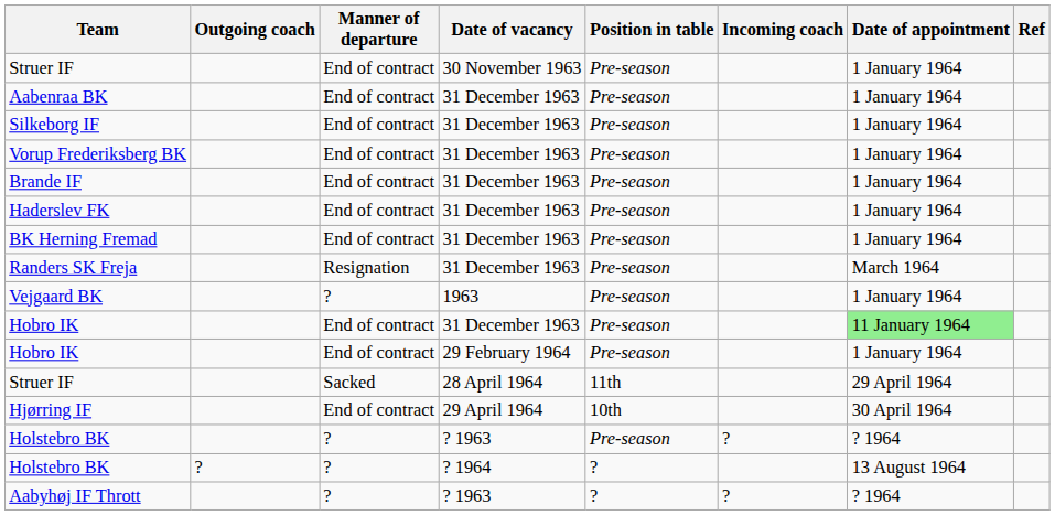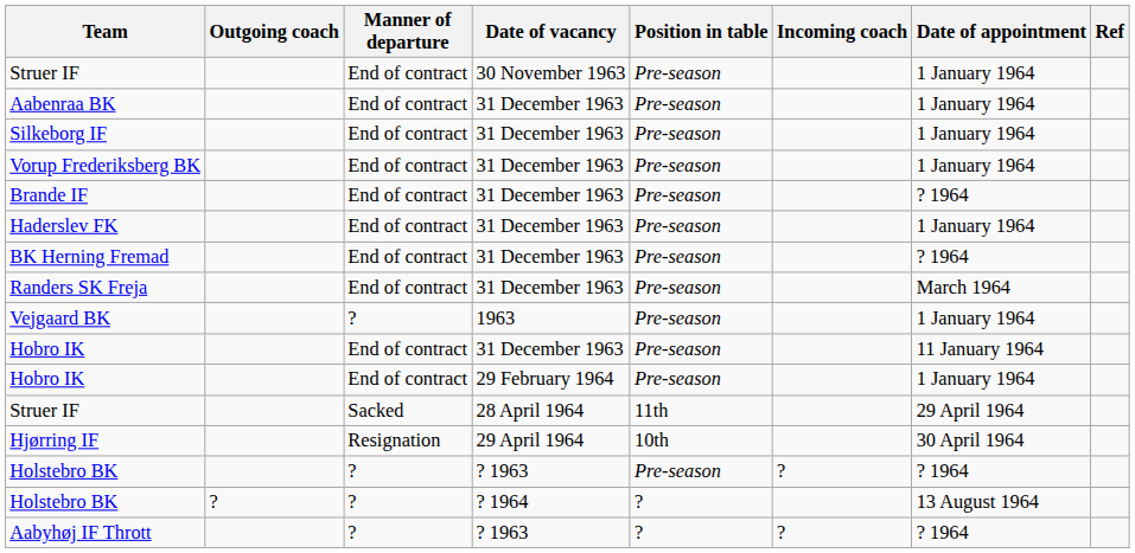 <table class="wikitable sortable">
 <tr>
 <th>Team</th>
 <th>Outgoing coach</th>
 <th>Manner of<br>departure</th>
 <th>Date of vacancy</th>
 <th>Position in table</th>
 <th>Incoming coach</th>
 <th>Date of appointment</th>
 <th>Ref</th>
 </tr>
 <tr>
 <td>Struer IF</td>
 <td> </td>
 <td>End of contract</td>
 <td>30 November 1963</td>
 <td><em>Pre-season</em></td>
 <td> </td>
 <td>1 January 1964</td>
 <td></td>
 </tr>
 <tr>
 <td><a href='#'>Aabenraa BK</a></td>
 <td> </td>
 <td>End of contract</td>
 <td>31 December 1963</td>
 <td><em>Pre-season</em></td>
 <td> </td>
 <td>1 January 1964</td>
 <td></td>
 </tr>
 <tr>
 <td><a href='#'>Silkeborg IF</a></td>
 <td> </td>
 <td>End of contract</td>
 <td>31 December 1963</td>
 <td><em>Pre-season</em></td>
 <td> </td>
 <td>1 January 1964</td>
 <td></td>
 </tr>
 <tr>
 <td><a href='#'>Vorup Frederiksberg BK</a></td>
 <td> </td>
 <td>End of contract</td>
 <td>31 December 1963</td>
 <td><em>Pre-season</em></td>
 <td> </td>
 <td>1 January 1964</td>
 <td></td>
 </tr>
 <tr>
 <td><a href='#'>Brande IF</a></td>
 <td> </td>
 <td>End of contract</td>
 <td>31 December 1963</td>
 <td><em>Pre-season</em></td>
 <td> </td>
-<td>1 January 1964</td>
+<td>? 1964</td>
 <td></td>
 </tr>
 <tr>
 <td><a href='#'>Haderslev FK</a></td>
 <td> </td>
 <td>End of contract</td>
 <td>31 December 1963</td>
 <td><em>Pre-season</em></td>
 <td> </td>
 <td>1 January 1964</td>
 <td></td>
 </tr>
 <tr>
 <td><a href='#'>BK Herning Fremad</a></td>
 <td> </td>
 <td>End of contract</td>
 <td>31 December 1963</td>
 <td><em>Pre-season</em></td>
 <td> </td>
-<td>1 January 1964</td>
+<td>? 1964</td>
 <td></td>
 </tr>
 <tr>
 <td><a href='#'>Randers SK Freja</a></td>
 <td> </td>
-<td>Resignation</td>
+<td>End of contract</td>
 <td>31 December 1963</td>
 <td><em>Pre-season</em></td>
 <td> </td>
 <td>March 1964</td>
 <td></td>
 </tr>
 <tr>
 <td><a href='#'>Vejgaard BK</a></td>
 <td> </td>
 <td>?</td>
 <td>1963</td>
 <td><em>Pre-season</em></td>
 <td> </td>
 <td>1 January 1964</td>
 <td></td>
 </tr>
 <tr>
 <td><a href='#'>Hobro IK</a></td>
 <td> </td>
 <td>End of contract</td>
 <td>31 December 1963</td>
 <td><em>Pre-season</em></td>
 <td> </td>
-<td style="background: lightgreen;">11 January 1964</td>
+<td>11 January 1964</td>
 <td></td>
 </tr>
 <tr>
 <td><a href='#'>Hobro IK</a></td>
 <td> </td>
 <td>End of contract</td>
 <td>29 February 1964</td>
 <td><em>Pre-season</em></td>
 <td> </td>
 <td>1 January 1964</td>
 <td></td>
 </tr>
 <tr>
 <td>Struer IF</td>
 <td> </td>
 <td>Sacked</td>
 <td>28 April 1964</td>
 <td>11th</td>
 <td> </td>
 <td>29 April 1964</td>
 <td></td>
 </tr>
 <tr>
 <td><a href='#'>Hjørring IF</a></td>
 <td> </td>
-<td>End of contract</td>
+<td>Resignation</td>
 <td>29 April 1964</td>
 <td>10th</td>
 <td> </td>
 <td>30 April 1964</td>
 <td></td>
 </tr>
 <tr>
 <td><a href='#'>Holstebro BK</a></td>
 <td> </td>
 <td>?</td>
 <td>? 1963</td>
 <td><em>Pre-season</em></td>
 <td>?</td>
 <td>? 1964</td>
 <td></td>
 </tr>
 <tr>
 <td><a href='#'>Holstebro BK</a></td>
 <td>?</td>
 <td>?</td>
 <td>? 1964</td>
 <td>?</td>
 <td> </td>
 <td>13 August 1964</td>
 <td></td>
 </tr>
 <tr>
 <td><a href='#'>Aabyhøj IF Thrott</a></td>
 <td> </td>
 <td>?</td>
 <td>? 1963</td>
 <td>?</td>
 <td>?</td>
 <td>? 1964</td>
 <td></td>
 </tr>
 </table>
